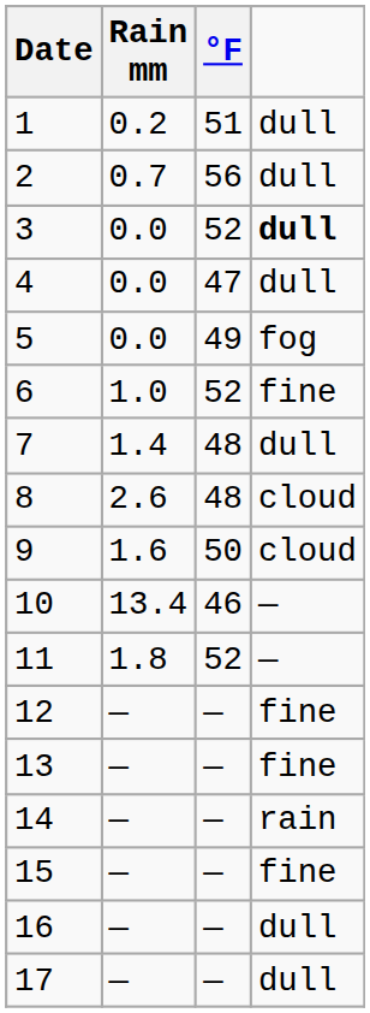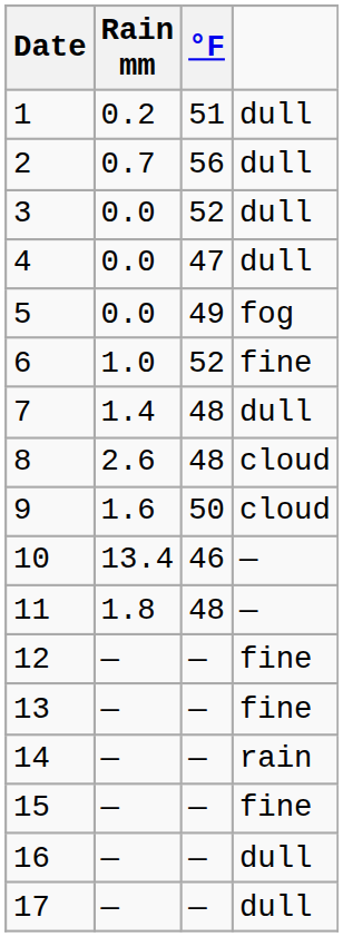 <table class="wikitable" align=right style="margin:0 0 1em 1em">
 <tr>
 <th>Date</th>
 <th>Rain<br>mm</th>
 <th><a href='#'>°F</a></th>
 </tr>
 <tr>
 <td>1</td>
 <td>0.2</td>
 <td>51</td>
 <td>dull</td>
 </tr>
 <tr>
 <td>2</td>
 <td>0.7</td>
 <td>56</td>
 <td>dull</td>
 </tr>
 <tr>
 <td>3</td>
 <td>0.0</td>
 <td>52</td>
-<td><strong>dull</strong></td>
+<td>dull</td>
 </tr>
 <tr>
 <td>4</td>
 <td>0.0</td>
 <td>47</td>
 <td>dull</td>
 </tr>
 <tr>
 <td>5</td>
 <td>0.0</td>
 <td>49</td>
 <td>fog</td>
 </tr>
 <tr>
 <td>6</td>
 <td>1.0</td>
 <td>52</td>
 <td>fine</td>
 </tr>
 <tr>
 <td>7</td>
 <td>1.4</td>
 <td>48</td>
 <td>dull</td>
 </tr>
 <tr>
 <td>8</td>
 <td>2.6</td>
 <td>48</td>
 <td>cloud</td>
 </tr>
 <tr>
 <td>9</td>
 <td>1.6</td>
 <td>50</td>
 <td>cloud</td>
 </tr>
 <tr>
 <td>10</td>
 <td>13.4</td>
 <td>46</td>
 <td>—</td>
 </tr>
 <tr>
 <td>11</td>
 <td>1.8</td>
-<td>52</td>
+<td>48</td>
 <td>—</td>
 </tr>
 <tr>
 <td>12</td>
 <td>—</td>
 <td>—</td>
 <td>fine</td>
 </tr>
 <tr>
 <td>13</td>
 <td>—</td>
 <td>—</td>
 <td>fine</td>
 </tr>
 <tr>
 <td>14</td>
 <td>—</td>
 <td>—</td>
 <td>rain</td>
 </tr>
 <tr>
 <td>15</td>
 <td>—</td>
 <td>—</td>
 <td>fine</td>
 </tr>
 <tr>
 <td>16</td>
 <td>—</td>
 <td>—</td>
 <td>dull</td>
 </tr>
 <tr>
 <td>17</td>
 <td>—</td>
 <td>—</td>
 <td>dull</td>
 </tr>
 </table>
